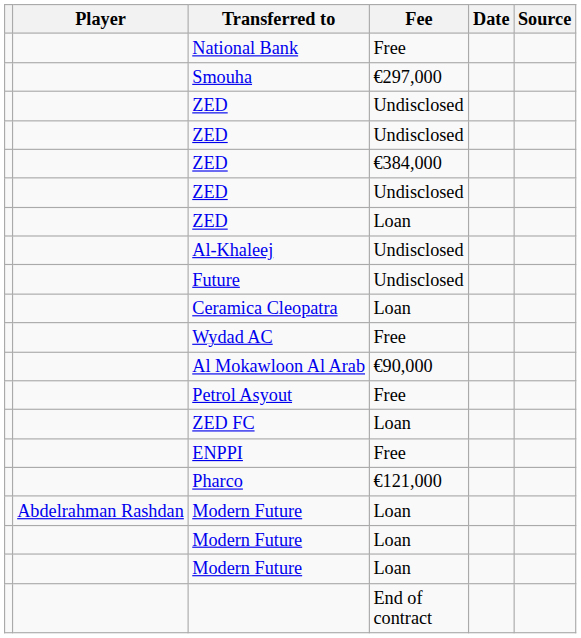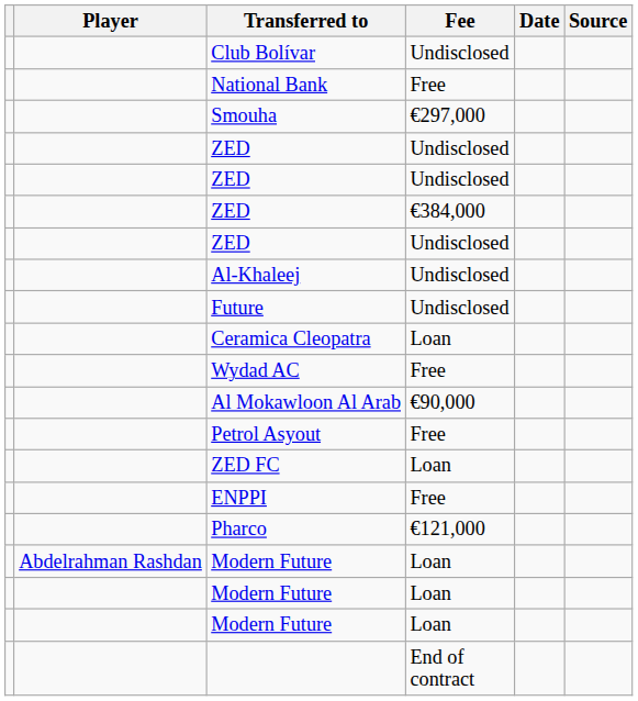 <table class="wikitable plainrowheaders sortable">
 <tr>
 <th></th>
 <th scope="col">Player</th>
 <th>Transferred to</th>
 <th style="width: 80px;">Fee</th>
 <th scope="col">Date</th>
 <th scope="col">Source</th>
+</tr>
+<tr>
+<td align="center"></td>
+<td></td>
+<td> <a href='#'>Club Bolívar</a></td>
+<td>Undisclosed</td>
+<td></td>
+<td></td>
 </tr>
 <tr>
 <td align="center"></td>
 <td></td>
 <td> <a href='#'>National Bank</a></td>
 <td>Free</td>
 <td></td>
 <td></td>
 </tr>
 <tr>
 <td align="center"></td>
 <td></td>
 <td> <a href='#'>Smouha</a></td>
 <td>€297,000</td>
 <td></td>
 <td></td>
 </tr>
 <tr>
 <td align="center"></td>
 <td></td>
 <td> <a href='#'>ZED</a></td>
 <td>Undisclosed</td>
 <td></td>
 <td></td>
 </tr>
 <tr>
 <td align="center"></td>
 <td></td>
 <td> <a href='#'>ZED</a></td>
 <td>Undisclosed</td>
 <td></td>
 <td></td>
 </tr>
 <tr>
 <td align="center"></td>
 <td></td>
 <td> <a href='#'>ZED</a></td>
 <td>€384,000</td>
 <td></td>
 <td></td>
 </tr>
 <tr>
 <td align="center"></td>
 <td></td>
 <td> <a href='#'>ZED</a></td>
 <td>Undisclosed</td>
-<td></td>
-<td></td>
-</tr>
-<tr>
-<td align="center"></td>
-<td></td>
-<td> <a href='#'>ZED</a></td>
-<td>Loan</td>
 <td></td>
 <td></td>
 </tr>
 <tr>
 <td align="center"></td>
 <td></td>
 <td> <a href='#'>Al-Khaleej</a></td>
 <td>Undisclosed</td>
 <td></td>
 <td></td>
 </tr>
 <tr>
 <td align="center"></td>
 <td></td>
 <td> <a href='#'>Future</a></td>
 <td>Undisclosed</td>
 <td></td>
 <td></td>
 </tr>
 <tr>
 <td align="center"></td>
 <td></td>
 <td> <a href='#'>Ceramica Cleopatra</a></td>
 <td>Loan</td>
 <td></td>
 <td></td>
 </tr>
 <tr>
 <td align="center"></td>
 <td></td>
 <td> <a href='#'>Wydad AC</a></td>
 <td>Free</td>
 <td></td>
 <td></td>
 </tr>
 <tr>
 <td align="center"></td>
 <td></td>
 <td> <a href='#'>Al Mokawloon Al Arab</a></td>
 <td>€90,000</td>
 <td></td>
 <td></td>
 </tr>
 <tr>
 <td align="center"></td>
 <td></td>
 <td> <a href='#'>Petrol Asyout</a></td>
 <td>Free</td>
 <td></td>
 <td></td>
 </tr>
 <tr>
 <td align="center"></td>
 <td></td>
 <td> <a href='#'>ZED FC</a></td>
 <td>Loan</td>
 <td></td>
 <td></td>
 </tr>
 <tr>
 <td align="center"></td>
 <td></td>
 <td> <a href='#'>ENPPI</a></td>
 <td>Free</td>
 <td></td>
 <td></td>
 </tr>
 <tr>
 <td align="center"></td>
 <td></td>
 <td> <a href='#'>Pharco</a></td>
 <td>€121,000</td>
 <td></td>
 <td></td>
 </tr>
 <tr>
 <td align="center"></td>
 <td> <a href='#'>Abdelrahman Rashdan</a></td>
 <td> <a href='#'>Modern Future</a></td>
 <td>Loan</td>
 <td></td>
 <td></td>
 </tr>
 <tr>
 <td align="center"></td>
 <td></td>
 <td> <a href='#'>Modern Future</a></td>
 <td>Loan</td>
 <td></td>
 <td></td>
 </tr>
 <tr>
 <td align="center"></td>
 <td></td>
 <td> <a href='#'>Modern Future</a></td>
 <td>Loan</td>
 <td></td>
 <td></td>
 </tr>
 <tr>
 <td align="center"></td>
 <td></td>
 <td></td>
 <td>End of contract</td>
 <td></td>
 <td></td>
 </tr>
 </table>
